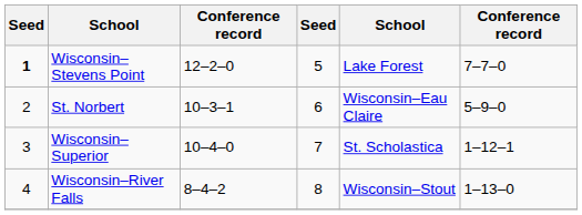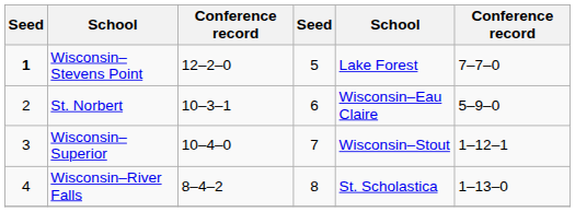 <table class="wikitable">
 <tr>
 <th>Seed</th>
 <th>School</th>
 <th>Conference record</th>
 <th>Seed</th>
 <th>School</th>
 <th>Conference record</th>
 </tr>
 <tr>
 <td align=center><strong>1</strong></td>
 <td><a href='#'>Wisconsin–Stevens Point</a></td>
 <td>12–2–0</td>
 <td align=center>5</td>
 <td><a href='#'>Lake Forest</a></td>
 <td>7–7–0</td>
 </tr>
 <tr>
 <td align=center>2</td>
 <td><a href='#'>St. Norbert</a></td>
 <td>10–3–1</td>
 <td align=center>6</td>
 <td><a href='#'>Wisconsin–Eau Claire</a></td>
 <td>5–9–0</td>
 </tr>
 <tr>
 <td align=center>3</td>
 <td><a href='#'>Wisconsin–Superior</a></td>
 <td>10–4–0</td>
 <td align=center>7</td>
-<td><a href='#'>St. Scholastica</a></td>
+<td><a href='#'>Wisconsin–Stout</a></td>
 <td>1–12–1</td>
 </tr>
 <tr>
 <td align=center>4</td>
 <td><a href='#'>Wisconsin–River Falls</a></td>
 <td>8–4–2</td>
 <td align=center>8</td>
-<td><a href='#'>Wisconsin–Stout</a></td>
+<td><a href='#'>St. Scholastica</a></td>
 <td>1–13–0</td>
 </tr>
 <tr>
 </tr>
 </table>
